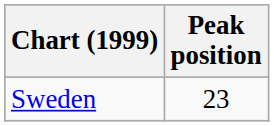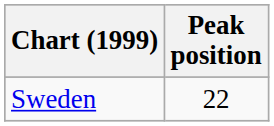 <table class="wikitable">
 <tr>
 <th>Chart (1999)</th>
 <th>Peak<br>position</th>
 </tr>
 <tr>
 <td><a href='#'>Sweden</a></td>
-<td align="center">23</td>
+<td align="center">22</td>
 </tr>
 </table>
